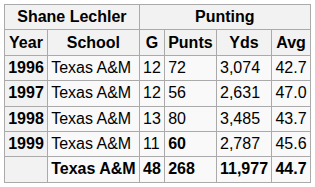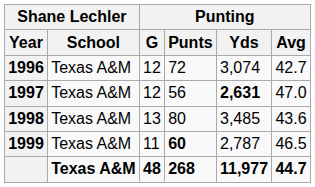 <table class="wikitable sortable">
 <tr>
 <th colspan="2">Shane Lechler</th>
 <th colspan="4">Punting</th>
 </tr>
 <tr>
 <th>Year</th>
 <th>School</th>
 <th>G</th>
 <th>Punts</th>
 <th>Yds</th>
 <th>Avg</th>
 </tr>
 <tr>
 <th>1996</th>
 <td>Texas A&M</td>
 <td>12</td>
 <td>72</td>
 <td>3,074</td>
 <td>42.7</td>
 </tr>
 <tr>
 <th>1997</th>
 <td>Texas A&M</td>
 <td>12</td>
 <td>56</td>
-<td>2,631</td>
+<td><strong>2,631</strong></td>
 <td>47.0</td>
 </tr>
 <tr>
 <th>1998</th>
 <td>Texas A&M</td>
 <td>13</td>
 <td>80</td>
 <td>3,485</td>
-<td>43.7</td>
+<td>43.6</td>
 </tr>
 <tr>
 <th>1999</th>
 <td>Texas A&M</td>
 <td>11</td>
 <td><strong>60</strong></td>
 <td>2,787</td>
-<td>45.6</td>
+<td>46.5</td>
 </tr>
 <tr>
 <th><strong></strong></th>
 <td><strong>Texas A&M</strong></td>
 <td><strong>48</strong></td>
 <td><strong>268</strong></td>
 <td><strong>11,977</strong></td>
 <td><strong>44.7</strong></td>
 </tr>
 </table>
